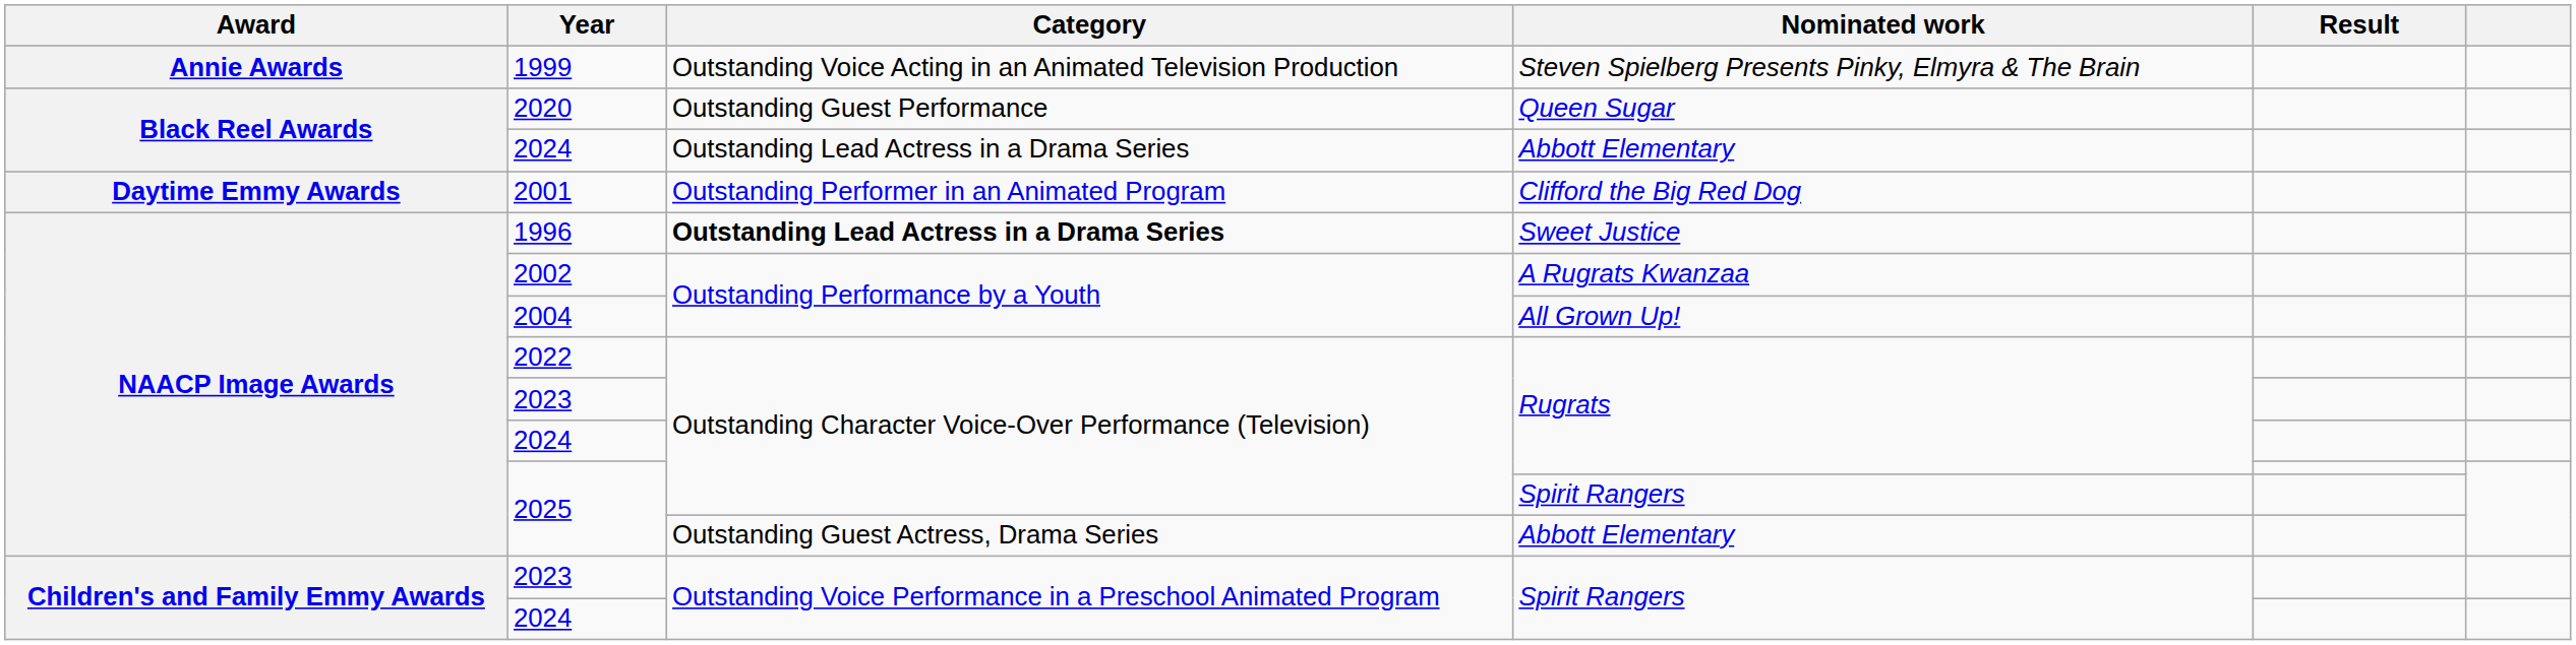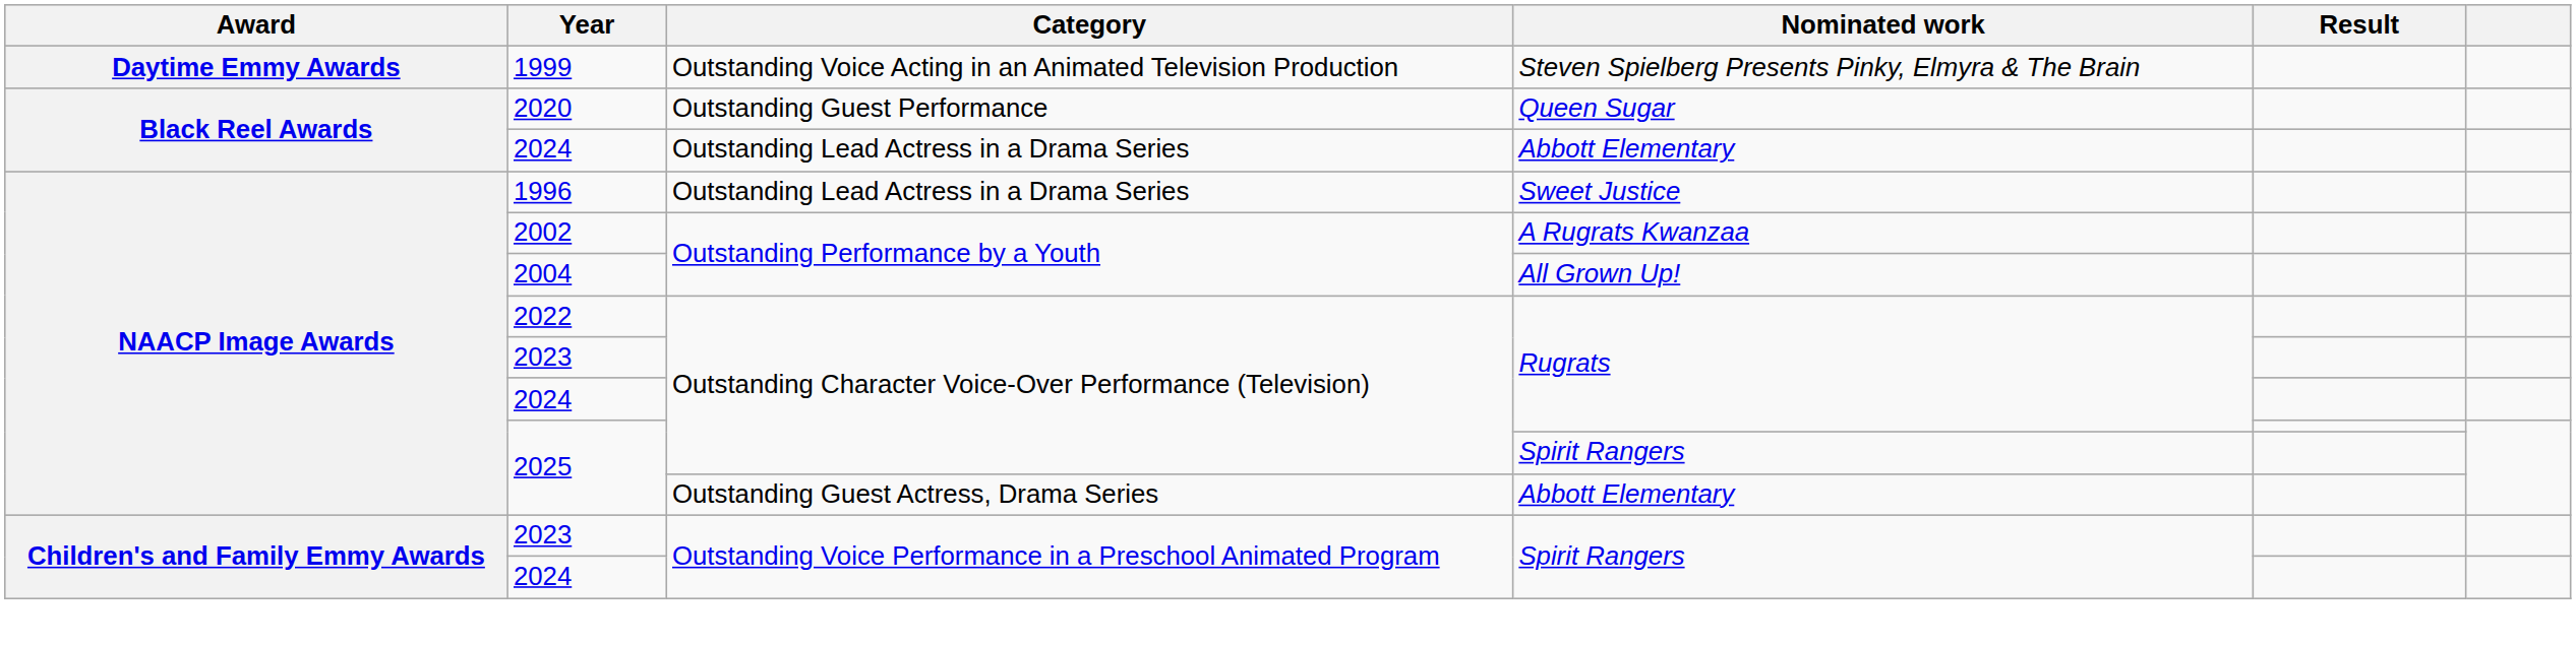 <table class="wikitable sortable plainrowheaders" style="width:99%;">
 <tr>
 <th scope="col" style="width:19%;">Award</th>
 <th scope="col" style="width:6%;">Year</th>
 <th scope="col" style="width:32%;">Category</th>
 <th scope="col" style="width:28%;">Nominated work</th>
 <th scope="col" style="width:8%;">Result</th>
 <th scope="col" style="width:4%;" class="unsortable"></th>
 </tr>
 <tr>
-<th scope="row"><a href='#'>Annie Awards</a></th>
+<th scope="row"><a href='#'>Daytime Emmy Awards</a></th>
 <td><a href='#'>1999</a></td>
 <td>Outstanding Voice Acting in an Animated Television Production</td>
 <td><em>Steven Spielberg Presents Pinky, Elmyra & The Brain</em></td>
 <td></td>
 <td></td>
 </tr>
 <tr>
 <th scope="row" rowspan="2"><a href='#'>Black Reel Awards</a></th>
 <td><a href='#'>2020</a></td>
 <td>Outstanding Guest Performance</td>
 <td><em><a href='#'>Queen Sugar</a></em></td>
 <td></td>
 <td style="text-align:center;"></td>
 </tr>
 <tr>
 <td><a href='#'>2024</a></td>
 <td>Outstanding Lead Actress in a Drama Series</td>
 <td><em><a href='#'>Abbott Elementary</a></em></td>
 <td></td>
 <td style="text-align:center;"></td>
 </tr>
 <tr>
-<th scope="row"><a href='#'>Daytime Emmy Awards</a></th>
-<td><a href='#'>2001</a></td>
-<td><a href='#'>Outstanding Performer in an Animated Program</a></td>
-<td><em><a href='#'>Clifford the Big Red Dog</a></em></td>
-<td></td>
-<td style="text-align:center;"></td>
-</tr>
-<tr>
 <th scope="row" rowspan="9"><a href='#'>NAACP Image Awards</a></th>
 <td><a href='#'>1996</a></td>
-<td><strong>Outstanding Lead Actress in a Drama Series</strong></td>
+<td>Outstanding Lead Actress in a Drama Series</td>
 <td><em><a href='#'>Sweet Justice</a></em></td>
 <td></td>
 <td style="text-align:center;"></td>
 </tr>
 <tr>
 <td><a href='#'>2002</a></td>
 <td rowspan="2"><a href='#'>Outstanding Performance by a Youth</a></td>
 <td><em><a href='#'>A Rugrats Kwanzaa</a></em></td>
 <td></td>
 <td style="text-align:center;"></td>
 </tr>
 <tr>
 <td><a href='#'>2004</a></td>
 <td><em><a href='#'>All Grown Up!</a></em></td>
 <td></td>
 <td style="text-align:center;"></td>
 </tr>
 <tr>
 <td><a href='#'>2022</a></td>
 <td rowspan="5">Outstanding Character Voice-Over Performance (Television)</td>
 <td rowspan="4"><em><a href='#'>Rugrats</a></em></td>
 <td></td>
 <td style="text-align:center;"></td>
 </tr>
 <tr>
 <td><a href='#'>2023</a></td>
 <td></td>
 <td style="text-align:center;"></td>
 </tr>
 <tr>
 <td><a href='#'>2024</a></td>
 <td></td>
 <td style="text-align:center;"></td>
 </tr>
 <tr>
 <td rowspan="3"><a href='#'>2025</a></td>
 <td></td>
 <td style="text-align:center;" rowspan="3"></td>
 </tr>
 <tr>
 <td><em><a href='#'>Spirit Rangers</a></em></td>
 <td></td>
 </tr>
 <tr>
 <td>Outstanding Guest Actress, Drama Series</td>
 <td><em><a href='#'>Abbott Elementary</a></em></td>
 <td></td>
 </tr>
 <tr>
 <th scope="row" rowspan="2"><a href='#'>Children's and Family Emmy Awards</a></th>
 <td><a href='#'>2023</a></td>
 <td rowspan="2"><a href='#'>Outstanding Voice Performance in a Preschool Animated Program</a></td>
 <td rowspan="2"><em><a href='#'>Spirit Rangers</a></em></td>
 <td></td>
 <td style="text-align:center;"></td>
 </tr>
 <tr>
 <td><a href='#'>2024</a></td>
 <td></td>
 <td style="text-align:center;"></td>
 </tr>
 </table>
